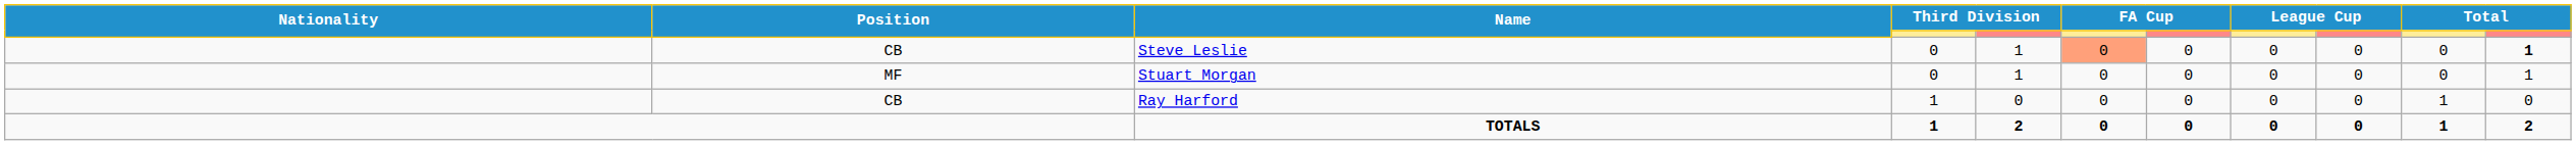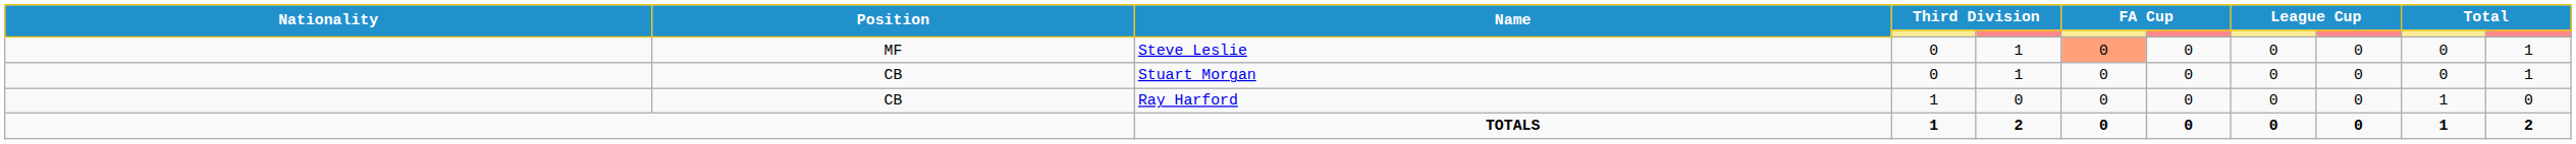 <table class="wikitable" style="text-align:center; font-size:90%; width:100%;">
 <tr>
 <th rowspan="2" style="background:#2191CC; color:white; border:1px solid #F7C408; text-align:center;">Nationality</th>
 <th rowspan="2" style="background:#2191CC; color:white; border:1px solid #F7C408; text-align:center;">Position</th>
 <th rowspan="2" style="background:#2191CC; color:white; border:1px solid #F7C408; text-align:center;">Name</th>
 <th colspan="2" style="background:#2191CC; color:white; border:1px solid #F7C408; text-align:center;">Third Division</th>
 <th colspan="2" style="background:#2191CC; color:white; border:1px solid #F7C408; text-align:center;">FA Cup</th>
 <th colspan="2" style="background:#2191CC; color:white; border:1px solid #F7C408; text-align:center;">League Cup</th>
 <th colspan="2" style="background:#2191CC; color:white; border:1px solid #F7C408; text-align:center;">Total</th>
 </tr>
 <tr>
 <th width=60 style="background: #FFEE99"></th>
 <th width=60 style="background: #FF8888"></th>
 <th width=60 style="background: #FFEE99"></th>
 <th width=60 style="background: #FF8888"></th>
 <th width=60 style="background: #FFEE99"></th>
 <th width=60 style="background: #FF8888"></th>
 <th width=60 style="background: #FFEE99"></th>
 <th width=60 style="background: #FF8888"></th>
 </tr>
 <tr>
 <td></td>
-<td>CB</td>
+<td>MF</td>
 <td align="left"><a href='#'>Steve Leslie</a></td>
 <td>0</td>
 <td>1</td>
 <td style="background: lightsalmon;">0</td>
 <td>0</td>
 <td>0</td>
 <td>0</td>
 <td>0</td>
-<td><strong>1</strong></td>
+<td>1</td>
 </tr>
 <tr>
 <td></td>
-<td>MF</td>
+<td>CB</td>
 <td align="left"><a href='#'>Stuart Morgan</a></td>
 <td>0</td>
 <td>1</td>
 <td>0</td>
 <td>0</td>
 <td>0</td>
 <td>0</td>
 <td>0</td>
 <td>1</td>
 </tr>
 <tr>
 <td></td>
 <td>CB</td>
 <td align="left"><a href='#'>Ray Harford</a></td>
 <td>1</td>
 <td>0</td>
 <td>0</td>
 <td>0</td>
 <td>0</td>
 <td>0</td>
 <td>1</td>
 <td>0</td>
 </tr>
 <tr>
 <td colspan="2"></td>
 <td><strong>TOTALS</strong></td>
 <td><strong>1</strong></td>
 <td><strong>2</strong></td>
 <td><strong>0</strong></td>
 <td><strong>0</strong></td>
 <td><strong>0</strong></td>
 <td><strong>0</strong></td>
 <td><strong>1</strong></td>
 <td><strong>2</strong></td>
 </tr>
 </table>
